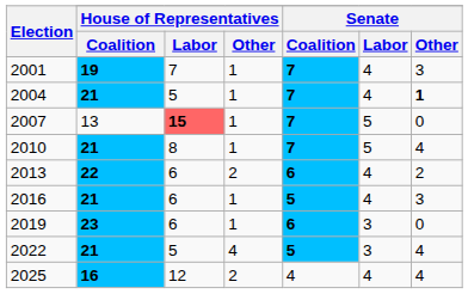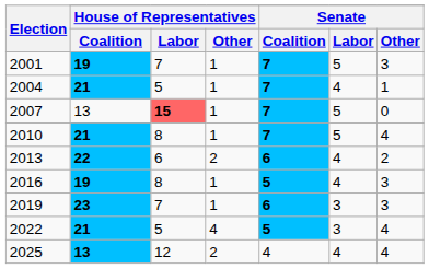 <table class="wikitable" style="float:right; margin:1em; font-size:95%;">
 <tr style="background:lightgrey;">
 <th rowspan="3"><a href='#'>Election</a></th>
 </tr>
 <tr>
 <th colspan="3"><a href='#'>House of Representatives</a></th>
 <th colspan="3"><a href='#'>Senate</a></th>
 </tr>
 <tr>
 <th><a href='#'>Coalition</a></th>
 <th><a href='#'>Labor</a></th>
 <th><a href='#'>Other</a></th>
 <th><a href='#'>Coalition</a></th>
 <th><a href='#'>Labor</a></th>
 <th><a href='#'>Other</a></th>
 </tr>
 <tr>
 <td>2001</td>
 <td style="background:#00bfff;"><strong>19</strong></td>
 <td>7</td>
 <td>1</td>
 <td style="background:#00bfff;"><strong>7</strong></td>
-<td>4</td>
+<td>5</td>
 <td>3</td>
 </tr>
 <tr>
 <td>2004</td>
 <td style="background:#00bfff;"><strong>21</strong></td>
 <td>5</td>
 <td>1</td>
 <td style="background:#00bfff;"><strong>7</strong></td>
 <td>4</td>
-<td><strong>1</strong></td>
+<td>1</td>
 </tr>
 <tr>
 <td>2007</td>
 <td>13</td>
 <td style="background:#f66;"><strong>15</strong></td>
 <td>1</td>
 <td style="background:#00bfff;"><strong>7</strong></td>
 <td>5</td>
 <td>0</td>
 </tr>
 <tr>
 <td>2010</td>
 <td style="background:#00bfff;"><strong>21</strong></td>
 <td>8</td>
 <td>1</td>
 <td style="background:#00bfff;"><strong>7</strong></td>
 <td>5</td>
 <td>4</td>
 </tr>
 <tr>
 <td>2013</td>
 <td style="background:#00bfff;"><strong>22</strong></td>
 <td>6</td>
 <td>2</td>
 <td style="background:#00bfff;"><strong>6</strong></td>
 <td>4</td>
 <td>2</td>
 </tr>
 <tr>
 <td>2016</td>
-<td style="background:#00bfff;"><strong>21</strong></td>
-<td>6</td>
+<td style="background:#00bfff;"><strong>19</strong></td>
+<td>8</td>
 <td>1</td>
 <td style="background:#00bfff;"><strong>5</strong></td>
 <td>4</td>
 <td>3</td>
 </tr>
 <tr>
 <td>2019</td>
 <td style="background:#00bfff;"><strong>23</strong></td>
-<td>6</td>
+<td>7</td>
 <td>1</td>
 <td style="background:#00bfff;"><strong>6</strong></td>
 <td>3</td>
-<td>0</td>
+<td>3</td>
 </tr>
 <tr>
 <td>2022</td>
 <td style="background:#00bfff;"><strong>21</strong></td>
 <td>5</td>
 <td>4</td>
 <td style="background:#00bfff;"><strong>5</strong></td>
 <td>3</td>
 <td>4</td>
 </tr>
 <tr>
 <td>2025</td>
-<td style="background:#00bfff;"><strong>16</strong></td>
+<td style="background:#00bfff;"><strong>13</strong></td>
 <td>12</td>
 <td>2</td>
 <td>4</td>
 <td>4</td>
 <td>4</td>
 </tr>
 </table>
